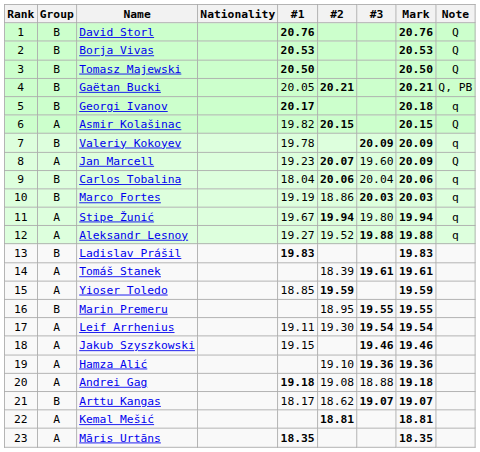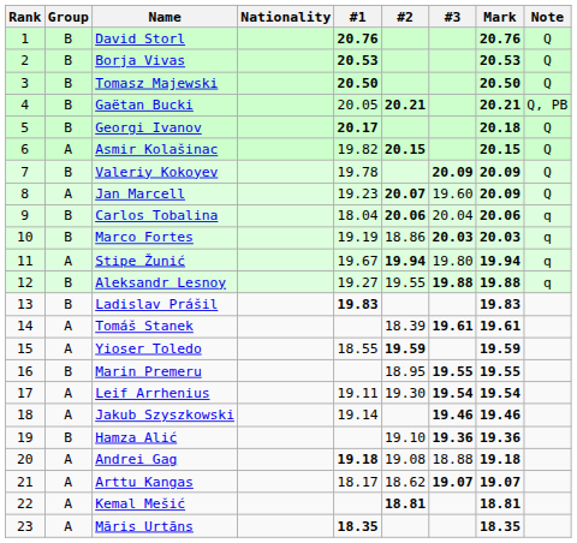 <table class="wikitable sortable" style="text-align:center">
 <tr>
 <th>Rank</th>
 <th>Group</th>
 <th>Name</th>
 <th>Nationality</th>
 <th>#1</th>
 <th>#2</th>
 <th>#3</th>
 <th>Mark</th>
 <th>Note</th>
 </tr>
 <tr bgcolor=ccffcc>
 <td>1</td>
 <td>B</td>
 <td align=left><a href='#'>David Storl</a></td>
 <td align=left></td>
 <td><strong>20.76</strong></td>
 <td></td>
 <td></td>
 <td><strong>20.76</strong></td>
 <td>Q</td>
 </tr>
 <tr bgcolor=ccffcc>
 <td>2</td>
 <td>B</td>
 <td align=left><a href='#'>Borja Vivas</a></td>
 <td align=left></td>
 <td><strong>20.53</strong></td>
 <td></td>
 <td></td>
 <td><strong>20.53</strong></td>
 <td>Q</td>
 </tr>
 <tr bgcolor=ccffcc>
 <td>3</td>
 <td>B</td>
 <td align=left><a href='#'>Tomasz Majewski</a></td>
 <td align=left></td>
 <td><strong>20.50</strong></td>
 <td></td>
 <td></td>
 <td><strong>20.50</strong></td>
 <td>Q</td>
 </tr>
 <tr bgcolor=ccffcc>
 <td>4</td>
 <td>B</td>
 <td align=left><a href='#'>Gaëtan Bucki</a></td>
 <td align=left></td>
 <td>20.05</td>
 <td><strong>20.21</strong></td>
 <td></td>
 <td><strong>20.21</strong></td>
 <td>Q, PB</td>
 </tr>
 <tr bgcolor=ccffcc>
 <td>5</td>
 <td>B</td>
 <td align=left><a href='#'>Georgi Ivanov</a></td>
 <td align=left></td>
 <td><strong>20.17</strong></td>
 <td></td>
 <td></td>
 <td><strong>20.18</strong></td>
-<td>q</td>
+<td>Q</td>
 </tr>
 <tr bgcolor=ccffcc>
 <td>6</td>
 <td>A</td>
 <td align=left><a href='#'>Asmir Kolašinac</a></td>
 <td align=left></td>
 <td>19.82</td>
 <td><strong>20.15</strong></td>
 <td></td>
 <td><strong>20.15</strong></td>
 <td>Q</td>
 </tr>
 <tr bgcolor=ddffdd>
 <td>7</td>
 <td>B</td>
 <td align=left><a href='#'>Valeriy Kokoyev</a></td>
 <td align=left></td>
 <td>19.78</td>
 <td></td>
 <td><strong>20.09</strong></td>
 <td><strong>20.09</strong></td>
-<td>q</td>
+<td>Q</td>
 </tr>
 <tr bgcolor=ddffdd>
 <td>8</td>
 <td>A</td>
 <td align=left><a href='#'>Jan Marcell</a></td>
 <td align=left></td>
 <td>19.23</td>
 <td><strong>20.07</strong></td>
 <td>19.60</td>
 <td><strong>20.09</strong></td>
 <td>Q</td>
 </tr>
 <tr bgcolor=ddffdd>
 <td>9</td>
 <td>B</td>
 <td align=left><a href='#'>Carlos Tobalina</a></td>
 <td align=left></td>
 <td>18.04</td>
 <td><strong>20.06</strong></td>
 <td>20.04</td>
 <td><strong>20.06</strong></td>
 <td>q</td>
 </tr>
 <tr bgcolor=ddffdd>
 <td>10</td>
 <td>B</td>
 <td align=left><a href='#'>Marco Fortes</a></td>
 <td align=left></td>
 <td>19.19</td>
 <td>18.86</td>
 <td><strong>20.03</strong></td>
 <td><strong>20.03</strong></td>
 <td>q</td>
 </tr>
 <tr bgcolor=ddffdd>
 <td>11</td>
 <td>A</td>
 <td align=left><a href='#'>Stipe Žunić</a></td>
 <td align=left></td>
 <td>19.67</td>
 <td><strong>19.94</strong></td>
 <td>19.80</td>
 <td><strong>19.94</strong></td>
 <td>q</td>
 </tr>
 <tr bgcolor=ddffdd>
 <td>12</td>
-<td>A</td>
+<td>B</td>
 <td align=left><a href='#'>Aleksandr Lesnoy</a></td>
 <td align=left></td>
 <td>19.27</td>
-<td>19.52</td>
+<td>19.55</td>
 <td><strong>19.88</strong></td>
 <td><strong>19.88</strong></td>
 <td>q</td>
 </tr>
 <tr>
 <td>13</td>
 <td>B</td>
 <td align=left><a href='#'>Ladislav Prášil</a></td>
 <td align=left></td>
 <td><strong>19.83</strong></td>
 <td></td>
 <td></td>
 <td><strong>19.83</strong></td>
 <td></td>
 </tr>
 <tr>
 <td>14</td>
 <td>A</td>
 <td align=left><a href='#'>Tomáš Stanek</a></td>
 <td align=left></td>
 <td></td>
 <td>18.39</td>
 <td><strong>19.61</strong></td>
 <td><strong>19.61</strong></td>
 <td></td>
 </tr>
 <tr>
 <td>15</td>
 <td>A</td>
 <td align=left><a href='#'>Yioser Toledo</a></td>
 <td align=left></td>
-<td>18.85</td>
+<td>18.55</td>
 <td><strong>19.59</strong></td>
 <td></td>
 <td><strong>19.59</strong></td>
 <td></td>
 </tr>
 <tr>
 <td>16</td>
 <td>B</td>
 <td align=left><a href='#'>Marin Premeru</a></td>
 <td align=left></td>
 <td></td>
 <td>18.95</td>
 <td><strong>19.55</strong></td>
 <td><strong>19.55</strong></td>
 <td></td>
 </tr>
 <tr>
 <td>17</td>
 <td>A</td>
 <td align=left><a href='#'>Leif Arrhenius</a></td>
 <td align=left></td>
 <td>19.11</td>
 <td>19.30</td>
 <td><strong>19.54</strong></td>
 <td><strong>19.54</strong></td>
 <td></td>
 </tr>
 <tr>
 <td>18</td>
 <td>A</td>
 <td align=left><a href='#'>Jakub Szyszkowski</a></td>
 <td align=left></td>
-<td>19.15</td>
+<td>19.14</td>
 <td></td>
 <td><strong>19.46</strong></td>
 <td><strong>19.46</strong></td>
 <td></td>
 </tr>
 <tr>
 <td>19</td>
-<td>A</td>
+<td>B</td>
 <td align=left><a href='#'>Hamza Alić</a></td>
 <td align=left></td>
 <td></td>
 <td>19.10</td>
 <td><strong>19.36</strong></td>
 <td><strong>19.36</strong></td>
 <td></td>
 </tr>
 <tr>
 <td>20</td>
 <td>A</td>
 <td align=left><a href='#'>Andrei Gag</a></td>
 <td align=left></td>
 <td><strong>19.18</strong></td>
 <td>19.08</td>
 <td>18.88</td>
 <td><strong>19.18</strong></td>
 <td></td>
 </tr>
 <tr>
 <td>21</td>
-<td>B</td>
+<td>A</td>
 <td align=left><a href='#'>Arttu Kangas</a></td>
 <td align=left></td>
 <td>18.17</td>
 <td>18.62</td>
 <td><strong>19.07</strong></td>
 <td><strong>19.07</strong></td>
 <td></td>
 </tr>
 <tr>
 <td>22</td>
 <td>A</td>
 <td align=left><a href='#'>Kemal Mešić</a></td>
 <td align=left></td>
 <td></td>
 <td><strong>18.81</strong></td>
 <td></td>
 <td><strong>18.81</strong></td>
 <td></td>
 </tr>
 <tr>
 <td>23</td>
 <td>A</td>
 <td align=left><a href='#'>Māris Urtāns</a></td>
 <td align=left></td>
 <td><strong>18.35</strong></td>
 <td></td>
 <td></td>
 <td><strong>18.35</strong></td>
 <td></td>
 </tr>
 </table>
